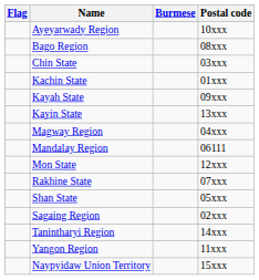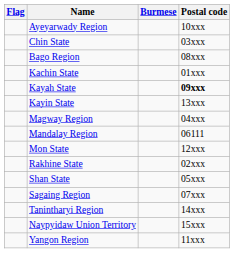 <table class="wikitable sortable">
 <tr>
 <th class="unsortable"><a href='#'>Flag</a></th>
 <th align="left">Name</th>
 <th align="left"><a href='#'>Burmese</a></th>
 <th align="left">Postal code</th>
 </tr>
 <tr>
 <td></td>
 <td><a href='#'>Ayeyarwady Region</a></td>
 <td></td>
 <td>10xxx</td>
 </tr>
 <tr>
 <td></td>
+<td><a href='#'>Chin State</a></td>
+<td></td>
+<td>03xxx</td>
+</tr>
+<tr>
+<td></td>
 <td><a href='#'>Bago Region</a></td>
 <td></td>
 <td>08xxx</td>
-</tr>
-<tr>
-<td></td>
-<td><a href='#'>Chin State</a></td>
-<td></td>
-<td>03xxx</td>
 </tr>
 <tr>
 <td></td>
 <td><a href='#'>Kachin State</a></td>
 <td></td>
 <td>01xxx</td>
 </tr>
 <tr>
 <td></td>
 <td><a href='#'>Kayah State</a></td>
 <td></td>
-<td>09xxx</td>
+<td><strong>09xxx</strong></td>
 </tr>
 <tr>
 <td></td>
 <td><a href='#'>Kayin State</a></td>
 <td></td>
 <td>13xxx</td>
 </tr>
 <tr>
 <td></td>
 <td><a href='#'>Magway Region</a></td>
 <td></td>
 <td>04xxx</td>
 </tr>
 <tr>
 <td></td>
 <td><a href='#'>Mandalay Region</a></td>
 <td></td>
 <td>06111</td>
 </tr>
 <tr>
 <td></td>
 <td><a href='#'>Mon State</a></td>
 <td></td>
 <td>12xxx</td>
 </tr>
 <tr>
 <td></td>
 <td><a href='#'>Rakhine State</a></td>
 <td></td>
-<td>07xxx</td>
+<td>02xxx</td>
 </tr>
 <tr>
 <td></td>
 <td><a href='#'>Shan State</a></td>
 <td></td>
 <td>05xxx</td>
 </tr>
 <tr>
 <td></td>
 <td><a href='#'>Sagaing Region</a></td>
 <td></td>
-<td>02xxx</td>
+<td>07xxx</td>
 </tr>
 <tr>
 <td></td>
 <td><a href='#'>Tanintharyi Region</a></td>
 <td></td>
 <td>14xxx</td>
 </tr>
 <tr>
 <td></td>
+<td><a href='#'>Naypyidaw Union Territory</a></td>
+<td> </td>
+<td>15xxx</td>
+</tr>
+<tr>
+<td></td>
 <td><a href='#'>Yangon Region</a></td>
 <td></td>
 <td>11xxx</td>
 </tr>
-<tr>
-<td></td>
-<td><a href='#'>Naypyidaw Union Territory</a></td>
-<td> </td>
-<td>15xxx</td>
-</tr>
 </table>
